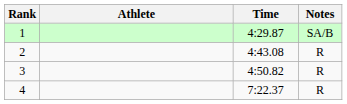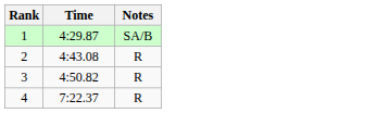 <table class=wikitable style="text-align:center">
 <tr>
 <th width=40>Rank</th>
-<th width=250>Athlete</th>
 <th width=80>Time</th>
 <th width=50>Notes</th>
 </tr>
 <tr bgcolor="ccffcc">
 <td>1</td>
-<td align=left></td>
 <td>4:29.87</td>
 <td>SA/B</td>
 </tr>
 <tr>
 <td>2</td>
-<td align=left></td>
 <td>4:43.08</td>
 <td>R</td>
 </tr>
 <tr>
 <td>3</td>
-<td align=left></td>
 <td>4:50.82</td>
 <td>R</td>
 </tr>
 <tr>
 <td>4</td>
-<td align=left></td>
 <td>7:22.37</td>
 <td>R</td>
 </tr>
 </table>
